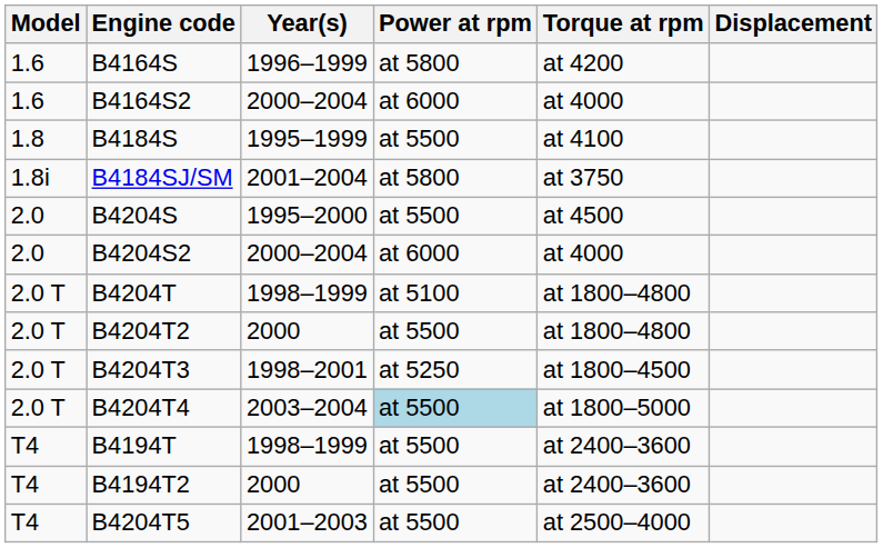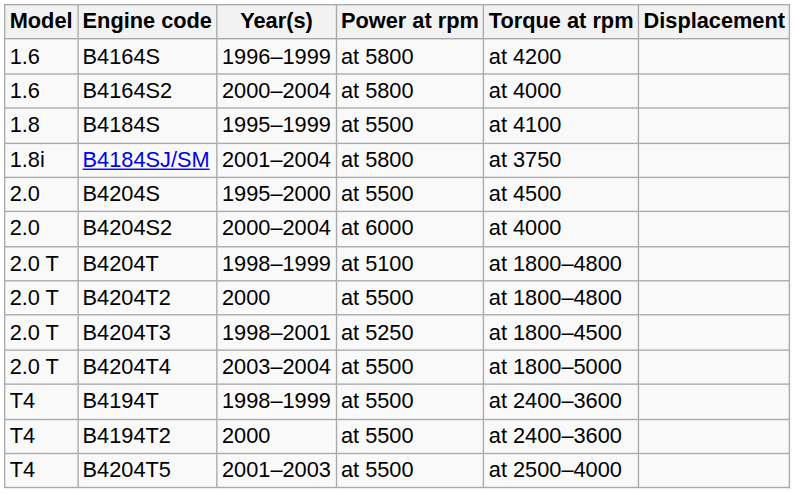 <table class="wikitable collapsible sortable">
 <tr>
 <th>Model</th>
 <th>Engine code</th>
 <th>Year(s)</th>
 <th>Power at rpm</th>
 <th>Torque at rpm</th>
 <th>Displacement</th>
 </tr>
 <tr>
 <td>1.6</td>
 <td>B4164S</td>
 <td>1996–1999</td>
 <td> at 5800</td>
 <td> at 4200</td>
 <td></td>
 </tr>
 <tr>
 <td>1.6</td>
 <td>B4164S2</td>
 <td>2000–2004</td>
-<td> at 6000</td>
+<td> at 5800</td>
 <td> at 4000</td>
 <td></td>
 </tr>
 <tr>
 <td>1.8</td>
 <td>B4184S</td>
 <td>1995–1999</td>
 <td> at 5500</td>
 <td> at 4100</td>
 <td></td>
 </tr>
 <tr>
 <td>1.8i</td>
 <td><a href='#'>B4184SJ/SM</a></td>
 <td>2001–2004</td>
 <td> at 5800</td>
 <td> at 3750</td>
 <td></td>
 </tr>
 <tr>
 <td>2.0</td>
 <td>B4204S</td>
 <td>1995–2000</td>
 <td> at 5500</td>
 <td> at 4500</td>
 <td></td>
 </tr>
 <tr>
 <td>2.0</td>
 <td>B4204S2</td>
 <td>2000–2004</td>
 <td> at 6000</td>
 <td> at 4000</td>
 <td></td>
 </tr>
 <tr>
 <td>2.0 T</td>
 <td>B4204T</td>
 <td>1998–1999</td>
 <td> at 5100</td>
 <td> at 1800–4800</td>
 <td></td>
 </tr>
 <tr>
 <td>2.0 T</td>
 <td>B4204T2</td>
 <td>2000</td>
 <td> at 5500</td>
 <td> at 1800–4800</td>
 <td></td>
 </tr>
 <tr>
 <td>2.0 T</td>
 <td>B4204T3</td>
 <td>1998–2001</td>
 <td> at 5250</td>
 <td> at 1800–4500</td>
 <td></td>
 </tr>
 <tr>
 <td>2.0 T</td>
 <td>B4204T4</td>
 <td>2003–2004</td>
-<td style="background: lightblue;"> at 5500</td>
+<td> at 5500</td>
 <td> at 1800–5000</td>
 <td></td>
 </tr>
 <tr>
 <td>T4</td>
 <td>B4194T</td>
 <td>1998–1999</td>
 <td> at 5500</td>
 <td> at 2400–3600</td>
 <td></td>
 </tr>
 <tr>
 <td>T4</td>
 <td>B4194T2</td>
 <td>2000</td>
 <td> at 5500</td>
 <td> at 2400–3600</td>
 <td></td>
 </tr>
 <tr>
 <td>T4</td>
 <td>B4204T5</td>
 <td>2001–2003</td>
 <td> at 5500</td>
 <td> at 2500–4000</td>
 <td></td>
 </tr>
 </table>
